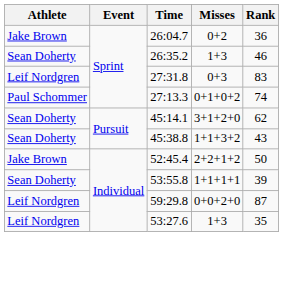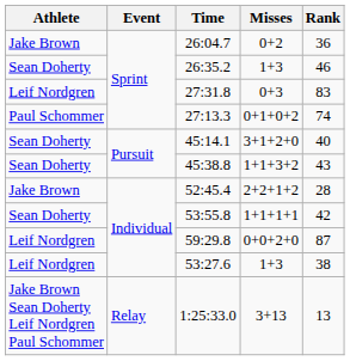 <table class=wikitable style=font-size:90%;text-align:center>
 <tr>
 <th>Athlete</th>
 <th>Event</th>
 <th>Time</th>
 <th>Misses</th>
 <th>Rank</th>
 </tr>
 <tr>
 <td align=left><a href='#'>Jake Brown</a></td>
 <td align=left rowspan=4><a href='#'>Sprint</a></td>
 <td>26:04.7</td>
 <td>0+2</td>
 <td>36</td>
 </tr>
 <tr>
 <td align=left><a href='#'>Sean Doherty</a></td>
 <td>26:35.2</td>
 <td>1+3</td>
 <td>46</td>
 </tr>
 <tr>
 <td align=left><a href='#'>Leif Nordgren</a></td>
 <td>27:31.8</td>
 <td>0+3</td>
 <td>83</td>
 </tr>
 <tr>
 <td align=left><a href='#'>Paul Schommer</a></td>
 <td>27:13.3</td>
 <td>0+1+0+2</td>
 <td>74</td>
 </tr>
 <tr>
 <td align=left><a href='#'>Sean Doherty</a></td>
 <td align=left rowspan=2><a href='#'>Pursuit</a></td>
 <td>45:14.1</td>
 <td>3+1+2+0</td>
-<td>62</td>
+<td>40</td>
 </tr>
 <tr>
 <td align=left><a href='#'>Sean Doherty</a></td>
 <td>45:38.8</td>
 <td>1+1+3+2</td>
 <td>43</td>
 </tr>
 <tr>
 <td align=left><a href='#'>Jake Brown</a></td>
 <td align=left rowspan=4><a href='#'>Individual</a></td>
 <td>52:45.4</td>
 <td>2+2+1+2</td>
-<td>50</td>
+<td>28</td>
 </tr>
 <tr>
 <td align=left><a href='#'>Sean Doherty</a></td>
 <td>53:55.8</td>
 <td>1+1+1+1</td>
-<td>39</td>
+<td>42</td>
 </tr>
 <tr>
 <td align=left><a href='#'>Leif Nordgren</a></td>
 <td>59:29.8</td>
 <td>0+0+2+0</td>
 <td>87</td>
 </tr>
 <tr>
 <td align=left><a href='#'>Leif Nordgren</a></td>
 <td>53:27.6</td>
 <td>1+3</td>
-<td>35</td>
+<td>38</td>
+</tr>
+<tr>
+<td align=left><a href='#'>Jake Brown</a><br><a href='#'>Sean Doherty</a><br><a href='#'>Leif Nordgren</a><br><a href='#'>Paul Schommer</a></td>
+<td align=left><a href='#'>Relay</a></td>
+<td>1:25:33.0</td>
+<td>3+13</td>
+<td>13</td>
 </tr>
 </table>
